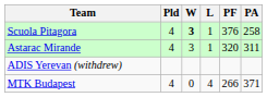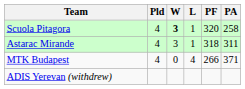 <table class="wikitable" style="text-align:center">
 <tr>
 <th width=220>Team</th>
 <th width=20>Pld</th>
 <th width=20>W</th>
 <th width=20>L</th>
 <th width=20>PF</th>
 <th width=20>PA</th>
 </tr>
 <tr bgcolor="#ccffcc">
 <td align="left"> <a href='#'>Scuola Pitagora</a></td>
 <td>4</td>
 <td><strong>3</strong></td>
 <td>1</td>
-<td>376</td>
+<td>320</td>
 <td>258</td>
 </tr>
 <tr bgcolor="#ccffcc">
 <td align="left"> <a href='#'>Astarac Mirande</a></td>
 <td>4</td>
 <td>3</td>
 <td>1</td>
-<td>320</td>
+<td>318</td>
 <td>311</td>
+</tr>
+<tr>
+<td align="left"> <a href='#'>MTK Budapest</a></td>
+<td>4</td>
+<td>0</td>
+<td>4</td>
+<td>266</td>
+<td>371</td>
 </tr>
 <tr>
 <td align="left"> <a href='#'>ADIS Yerevan</a> <em>(withdrew)</em></td>
 <td></td>
 <td></td>
 <td></td>
 <td></td>
 <td></td>
 </tr>
-<tr>
-<td align="left"> <a href='#'>MTK Budapest</a></td>
-<td>4</td>
-<td>0</td>
-<td>4</td>
-<td>266</td>
-<td>371</td>
-</tr>
 </table>
